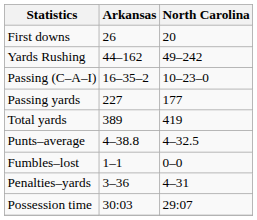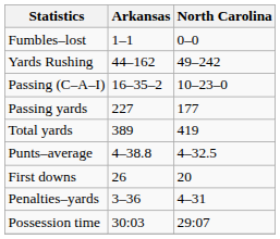 <table class="wikitable">
 <tr>
 <th>Statistics</th>
 <th>Arkansas</th>
 <th>North Carolina</th>
 </tr>
 <tr>
-<td>First downs</td>
-<td>26</td>
-<td>20</td>
+<td>Fumbles–lost</td>
+<td>1–1</td>
+<td>0–0</td>
 </tr>
 <tr>
 <td>Yards Rushing</td>
 <td>44–162</td>
 <td>49–242</td>
 </tr>
 <tr>
 <td>Passing (C–A–I)</td>
 <td>16–35–2</td>
 <td>10–23–0</td>
 </tr>
 <tr>
 <td>Passing yards</td>
 <td>227</td>
 <td>177</td>
 </tr>
 <tr>
 <td>Total yards</td>
 <td>389</td>
 <td>419</td>
 </tr>
 <tr>
 <td>Punts–average</td>
 <td>4–38.8</td>
 <td>4–32.5</td>
 </tr>
 <tr>
-<td>Fumbles–lost</td>
-<td>1–1</td>
-<td>0–0</td>
+<td>First downs</td>
+<td>26</td>
+<td>20</td>
 </tr>
 <tr>
 <td>Penalties–yards</td>
 <td>3–36</td>
 <td>4–31</td>
 </tr>
 <tr>
 <td>Possession time</td>
 <td>30:03</td>
 <td>29:07</td>
 </tr>
 <tr>
 </tr>
 </table>
